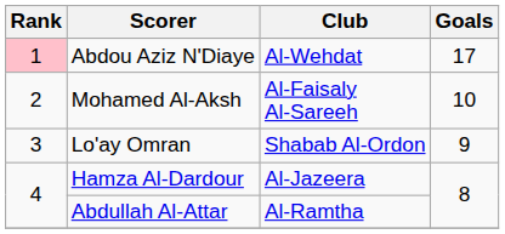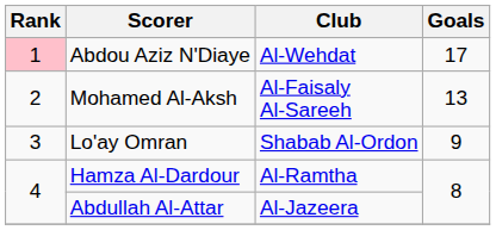 <table class="wikitable" style="text-align:center">
 <tr>
 <th>Rank</th>
 <th>Scorer</th>
 <th>Club</th>
 <th>Goals</th>
 </tr>
 <tr>
 <td align=center rowspan=1 style="background: pink;">1</td>
 <td align=left> Abdou Aziz N'Diaye</td>
 <td align=left><a href='#'>Al-Wehdat</a></td>
 <td align=center rowspan=1>17</td>
 </tr>
 <tr>
 <td align=center rowspan=1>2</td>
 <td align=left> Mohamed Al-Aksh</td>
 <td align=left><a href='#'>Al-Faisaly</a>  <br> <a href='#'>Al-Sareeh</a></td>
-<td align=center rowspan=1>10</td>
+<td align=center rowspan=1>13</td>
 </tr>
 <tr>
 <td align=center rowspan=1>3</td>
 <td align=left> Lo'ay Omran</td>
 <td align=left><a href='#'>Shabab Al-Ordon</a></td>
 <td align=center rowspan=1>9</td>
 </tr>
 <tr>
 <td align=center rowspan=2>4</td>
 <td align=left> <a href='#'>Hamza Al-Dardour</a></td>
-<td align=left><a href='#'>Al-Jazeera</a></td>
+<td align=left><a href='#'>Al-Ramtha</a></td>
 <td align=center rowspan=2>8</td>
 </tr>
 <tr>
 <td align=left> <a href='#'>Abdullah Al-Attar</a></td>
-<td align=left><a href='#'>Al-Ramtha</a></td>
+<td align=left><a href='#'>Al-Jazeera</a></td>
 </tr>
 <tr>
 </tr>
 </table>
